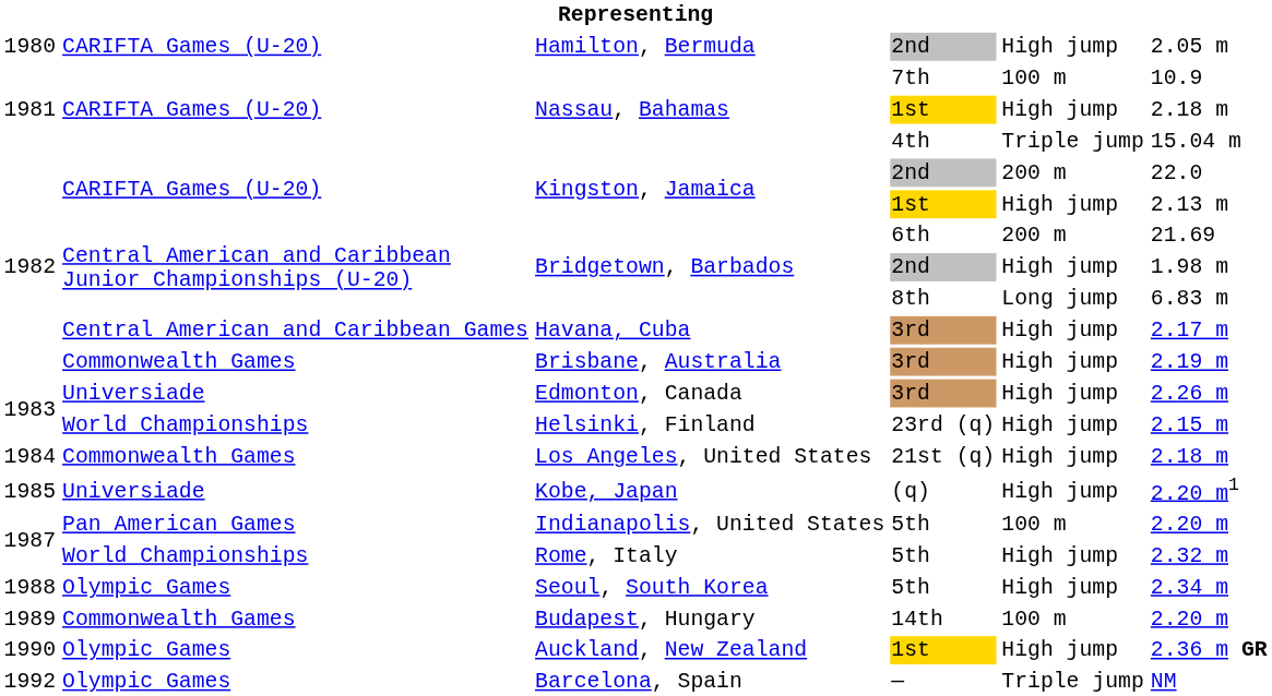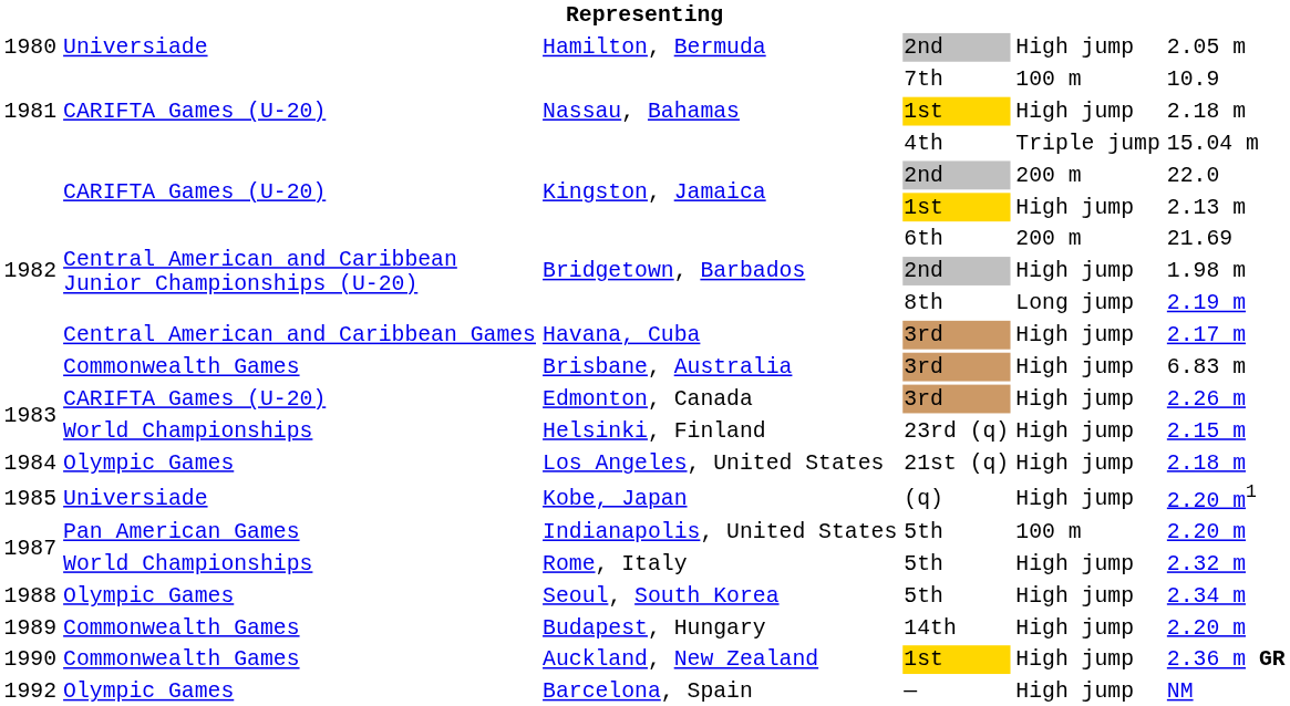 <table>
 <tr>
 <th colspan="6">Representing </th>
 </tr>
 <tr>
 <td>1980</td>
-<td><a href='#'>CARIFTA Games (U-20)</a></td>
+<td><a href='#'>Universiade</a></td>
 <td><a href='#'>Hamilton</a>, <a href='#'>Bermuda</a></td>
 <td bgcolor=silver>2nd</td>
 <td>High jump</td>
 <td>2.05 m</td>
 </tr>
 <tr>
 <td rowspan = "3">1981</td>
 <td rowspan = "3"><a href='#'>CARIFTA Games (U-20)</a></td>
 <td rowspan = "3"><a href='#'>Nassau</a>, <a href='#'>Bahamas</a></td>
 <td>7th</td>
 <td>100 m</td>
 <td>10.9</td>
 </tr>
 <tr>
 <td bgcolor=gold>1st</td>
 <td>High jump</td>
 <td>2.18 m</td>
 </tr>
 <tr>
 <td>4th</td>
 <td>Triple jump</td>
 <td>15.04 m</td>
 </tr>
 <tr>
 <td rowspan = "7">1982</td>
 <td rowspan = "2"><a href='#'>CARIFTA Games (U-20)</a></td>
 <td rowspan = "2"><a href='#'>Kingston</a>, <a href='#'>Jamaica</a></td>
 <td bgcolor=silver>2nd</td>
 <td>200 m</td>
 <td>22.0</td>
 </tr>
 <tr>
 <td bgcolor=gold>1st</td>
 <td>High jump</td>
 <td>2.13 m</td>
 </tr>
 <tr>
 <td rowspan = "3"><a href='#'>Central American and Caribbean<br>Junior Championships (U-20)</a></td>
 <td rowspan = "3"><a href='#'>Bridgetown</a>, <a href='#'>Barbados</a></td>
 <td>6th</td>
 <td>200 m</td>
 <td>21.69</td>
 </tr>
 <tr>
 <td bgcolor=silver>2nd</td>
 <td>High jump</td>
 <td>1.98 m</td>
 </tr>
 <tr>
 <td>8th</td>
 <td>Long jump</td>
-<td>6.83 m</td>
+<td><a href='#'>2.19 m</a></td>
 </tr>
 <tr>
 <td><a href='#'>Central American and Caribbean Games</a></td>
 <td><a href='#'>Havana, Cuba</a></td>
 <td bgcolor=cc9966>3rd</td>
 <td>High jump</td>
 <td><a href='#'>2.17 m</a></td>
 </tr>
 <tr>
 <td><a href='#'>Commonwealth Games</a></td>
 <td><a href='#'>Brisbane</a>, <a href='#'>Australia</a></td>
 <td bgcolor=cc9966>3rd</td>
 <td>High jump</td>
-<td><a href='#'>2.19 m</a></td>
+<td>6.83 m</td>
 </tr>
 <tr>
 <td rowspan=2>1983</td>
-<td><a href='#'>Universiade</a></td>
+<td><a href='#'>CARIFTA Games (U-20)</a></td>
 <td><a href='#'>Edmonton</a>, Canada</td>
 <td bgcolor=cc9966>3rd</td>
 <td>High jump</td>
 <td><a href='#'>2.26 m</a></td>
 </tr>
 <tr>
 <td><a href='#'>World Championships</a></td>
 <td><a href='#'>Helsinki</a>, Finland</td>
 <td>23rd (q)</td>
 <td>High jump</td>
 <td><a href='#'>2.15 m</a></td>
 </tr>
 <tr>
 <td>1984</td>
-<td><a href='#'>Commonwealth Games</a></td>
+<td><a href='#'>Olympic Games</a></td>
 <td><a href='#'>Los Angeles</a>, United States</td>
 <td>21st (q)</td>
 <td>High jump</td>
 <td><a href='#'>2.18 m</a></td>
 </tr>
 <tr>
 <td>1985</td>
 <td><a href='#'>Universiade</a></td>
 <td><a href='#'>Kobe, Japan</a></td>
 <td>(q)</td>
 <td>High jump</td>
 <td><a href='#'>2.20 m</a><sup>1</sup></td>
 </tr>
 <tr>
 <td rowspan=2>1987</td>
 <td><a href='#'>Pan American Games</a></td>
 <td><a href='#'>Indianapolis</a>, United States</td>
 <td>5th</td>
 <td>100 m</td>
 <td><a href='#'>2.20 m</a></td>
 </tr>
 <tr>
 <td><a href='#'>World Championships</a></td>
 <td><a href='#'>Rome</a>, Italy</td>
 <td>5th</td>
 <td>High jump</td>
 <td><a href='#'>2.32 m</a></td>
 </tr>
 <tr>
 <td>1988</td>
 <td><a href='#'>Olympic Games</a></td>
 <td><a href='#'>Seoul</a>, <a href='#'>South Korea</a></td>
 <td>5th</td>
 <td>High jump</td>
 <td><a href='#'>2.34 m</a></td>
 </tr>
 <tr>
 <td>1989</td>
 <td><a href='#'>Commonwealth Games</a></td>
 <td><a href='#'>Budapest</a>, Hungary</td>
 <td>14th</td>
-<td>100 m</td>
+<td>High jump</td>
 <td><a href='#'>2.20 m</a></td>
 </tr>
 <tr>
 <td>1990</td>
-<td><a href='#'>Olympic Games</a></td>
+<td><a href='#'>Commonwealth Games</a></td>
 <td><a href='#'>Auckland</a>, <a href='#'>New Zealand</a></td>
 <td bgcolor=gold>1st</td>
 <td>High jump</td>
 <td><a href='#'>2.36 m</a> <strong>GR</strong></td>
 </tr>
 <tr>
 <td>1992</td>
 <td><a href='#'>Olympic Games</a></td>
 <td><a href='#'>Barcelona</a>, Spain</td>
 <td>—</td>
-<td>Triple jump</td>
+<td>High jump</td>
 <td><a href='#'>NM</a></td>
 </tr>
 </table>
